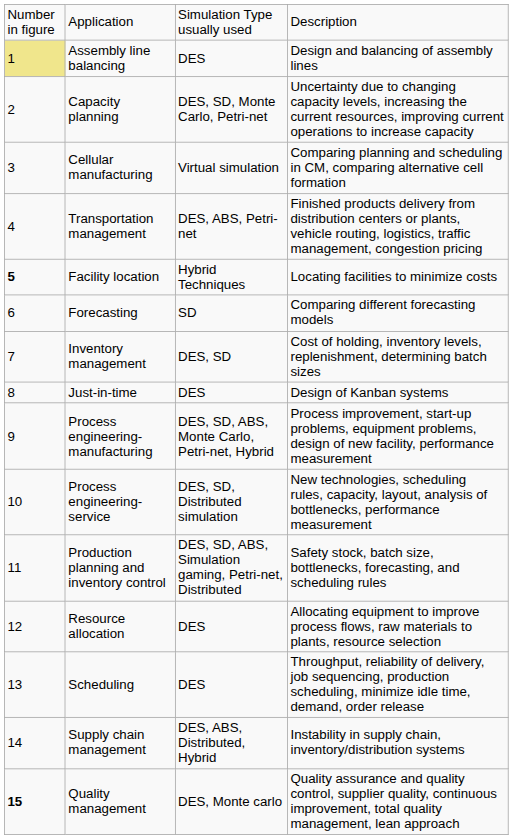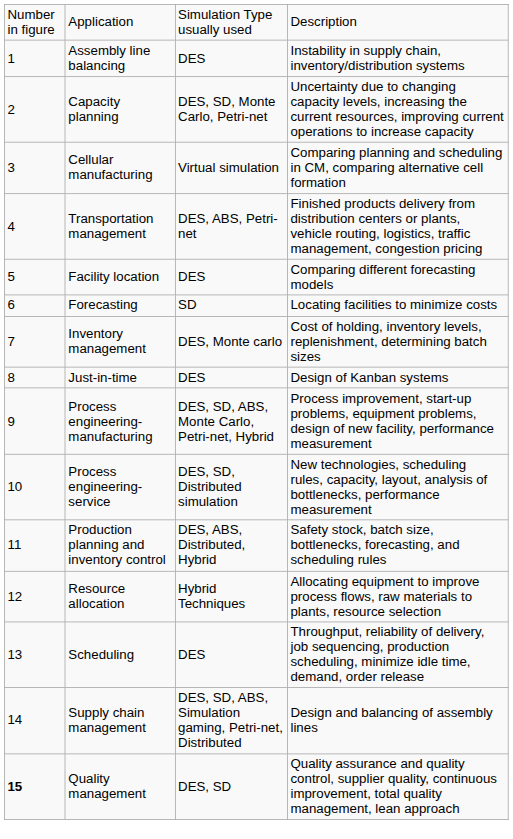 <table class="wikitable">
 <tr>
 <td>Number in figure</td>
 <td>Application</td>
 <td>Simulation Type usually used</td>
 <td>Description</td>
 </tr>
 <tr>
-<td style="background: khaki;">1</td>
+<td>1</td>
 <td>Assembly line balancing</td>
 <td>DES</td>
-<td>Design and balancing of assembly lines</td>
+<td>Instability in supply chain, inventory/distribution systems</td>
 </tr>
 <tr>
 <td>2</td>
 <td>Capacity planning</td>
 <td>DES, SD, Monte Carlo, Petri-net</td>
 <td>Uncertainty due  to changing capacity levels, increasing the current resources, improving  current operations to increase capacity</td>
 </tr>
 <tr>
 <td>3</td>
 <td>Cellular manufacturing</td>
 <td>Virtual simulation</td>
 <td>Comparing planning and scheduling in CM, comparing alternative cell formation</td>
 </tr>
 <tr>
 <td>4</td>
 <td>Transportation management</td>
 <td>DES, ABS, Petri-net</td>
 <td>Finished products delivery  from distribution centers or plants, vehicle  routing, logistics, traffic management, congestion pricing</td>
 </tr>
 <tr>
-<td><strong>5</strong></td>
+<td>5</td>
 <td>Facility location</td>
-<td>Hybrid Techniques</td>
-<td>Locating facilities to minimize costs</td>
+<td>DES</td>
+<td>Comparing different forecasting models</td>
 </tr>
 <tr>
 <td>6</td>
 <td>Forecasting</td>
 <td>SD</td>
-<td>Comparing different forecasting models</td>
+<td>Locating facilities to minimize costs</td>
 </tr>
 <tr>
 <td>7</td>
 <td>Inventory management</td>
-<td>DES, SD</td>
+<td>DES, Monte carlo</td>
 <td>Cost of holding, inventory levels, replenishment, determining batch  sizes</td>
 </tr>
 <tr>
 <td>8</td>
 <td>Just-in-time</td>
 <td>DES</td>
 <td>Design of Kanban systems</td>
 </tr>
 <tr>
 <td>9</td>
 <td>Process engineering-manufacturing</td>
 <td>DES, SD, ABS, Monte  Carlo, Petri-net, Hybrid</td>
 <td>Process improvement, start-up problems, equipment problems, design of  new facility, performance measurement</td>
 </tr>
 <tr>
 <td>10</td>
 <td>Process engineering-service</td>
 <td>DES, SD, Distributed simulation</td>
 <td>New technologies, scheduling<br>rules, capacity, layout, analysis of bottlenecks, performance  measurement</td>
 </tr>
 <tr>
 <td>11</td>
 <td>Production planning and<br>inventory control</td>
-<td>DES, SD, ABS, Simulation gaming, Petri-net, Distributed</td>
+<td>DES, ABS, Distributed, Hybrid</td>
 <td>Safety stock, batch size, bottlenecks, forecasting, and scheduling  rules</td>
 </tr>
 <tr>
 <td>12</td>
 <td>Resource allocation</td>
-<td>DES</td>
+<td>Hybrid Techniques</td>
 <td>Allocating equipment to  improve process flows, raw materials to  plants, resource selection</td>
 </tr>
 <tr>
 <td>13</td>
 <td>Scheduling</td>
 <td>DES</td>
 <td>Throughput, reliability of delivery, job sequencing, production  scheduling, minimize idle time, demand, order release</td>
 </tr>
 <tr>
 <td>14</td>
 <td>Supply chain management</td>
-<td>DES, ABS, Distributed, Hybrid</td>
-<td>Instability in supply chain, inventory/distribution systems</td>
+<td>DES, SD, ABS, Simulation gaming, Petri-net, Distributed</td>
+<td>Design and balancing of assembly lines</td>
 </tr>
 <tr>
 <td><strong>15</strong></td>
 <td>Quality management</td>
-<td>DES, Monte carlo</td>
+<td>DES, SD</td>
 <td>Quality assurance and quality control, supplier quality, continuous  improvement, total quality management, lean approach</td>
 </tr>
 </table>
